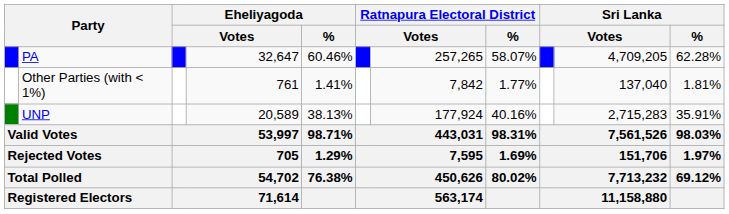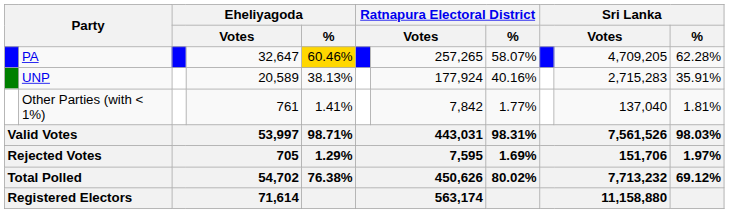 <table class="wikitable">
 <tr>
 <th colspan="2" width="144px"rowspan="2">Party</th>
 <th colspan="3" width="216px">Eheliyagoda</th>
 <th colspan="3" width="216px"><a href='#'>Ratnapura Electoral District</a></th>
 <th colspan="3" width="216px">Sri Lanka</th>
 </tr>
 <tr>
 <th colspan="2" width="144px">Votes</th>
 <th>%</th>
 <th colspan="2" width="144px">Votes</th>
 <th>%</th>
 <th colspan="2" width="144px">Votes</th>
 <th>%</th>
 </tr>
 <tr>
 <td style="background-color:blue;" width="10px"></td>
 <td style="text-align:left;"><a href='#'>PA</a></td>
 <td style="background-color:blue;" width="10px"></td>
 <td style="text-align:right;">32,647</td>
-<td style="text-align:right;">60.46%</td>
+<td style="background: gold; text-align:right;">60.46%</td>
 <td style="background-color:blue;" width="10px"></td>
 <td style="text-align:right;">257,265</td>
 <td style="text-align:right;">58.07%</td>
 <td style="background-color:blue;" width="10px"></td>
 <td style="text-align:right;">4,709,205</td>
 <td style="text-align:right;">62.28%</td>
+</tr>
+<tr>
+<td style="background-color:green;" width="10px"></td>
+<td style="text-align:left;"><a href='#'>UNP</a></td>
+<td style="background-color:white;" width="10px"></td>
+<td style="text-align:right;">20,589</td>
+<td style="text-align:right;">38.13%</td>
+<td style="background-color:white;" width="10px"></td>
+<td style="text-align:right;">177,924</td>
+<td style="text-align:right;">40.16%</td>
+<td style="background-color:white;" width="10px"></td>
+<td style="text-align:right;">2,715,283</td>
+<td style="text-align:right;">35.91%</td>
 </tr>
 <tr>
 <td style="background-color:white;" width="10px"></td>
 <td style="text-align:left;">Other Parties (with < 1%)</td>
 <td style="background-color:white;" width="10px"></td>
 <td style="text-align:right;">761</td>
 <td style="text-align:right;">1.41%</td>
 <td style="background-color:white;" width="10px"></td>
 <td style="text-align:right;">7,842</td>
 <td style="text-align:right;">1.77%</td>
 <td style="background-color:white;" width="10px"></td>
 <td style="text-align:right;">137,040</td>
 <td style="text-align:right;">1.81%</td>
-</tr>
-<tr>
-<td style="background-color:green;" width="10px"></td>
-<td style="text-align:left;"><a href='#'>UNP</a></td>
-<td style="background-color:white;" width="10px"></td>
-<td style="text-align:right;">20,589</td>
-<td style="text-align:right;">38.13%</td>
-<td style="background-color:white;" width="10px"></td>
-<td style="text-align:right;">177,924</td>
-<td style="text-align:right;">40.16%</td>
-<td style="background-color:white;" width="10px"></td>
-<td style="text-align:right;">2,715,283</td>
-<td style="text-align:right;">35.91%</td>
 </tr>
 <tr>
 <th colspan="2" width="144px"style="text-align:left;">Valid Votes</th>
 <th style="text-align:right;"colspan="2" width="144px">53,997</th>
 <th style="text-align:right;">98.71%</th>
 <th style="text-align:right;"colspan="2" width="144px">443,031</th>
 <th style="text-align:right;">98.31%</th>
 <th style="text-align:right;"colspan="2" width="144px">7,561,526</th>
 <th style="text-align:right;">98.03%</th>
 </tr>
 <tr>
 <th colspan="2" width="144px"style="text-align:left;">Rejected Votes</th>
 <th style="text-align:right;"colspan="2" width="144px">705</th>
 <th style="text-align:right;">1.29%</th>
 <th style="text-align:right;"colspan="2" width="144px">7,595</th>
 <th style="text-align:right;">1.69%</th>
 <th style="text-align:right;"colspan="2" width="144px">151,706</th>
 <th style="text-align:right;">1.97%</th>
 </tr>
 <tr>
 <th colspan="2" width="144px"style="text-align:left;">Total Polled</th>
 <th style="text-align:right;"colspan="2" width="144px">54,702</th>
 <th style="text-align:right;">76.38%</th>
 <th style="text-align:right;"colspan="2" width="144px">450,626</th>
 <th style="text-align:right;">80.02%</th>
 <th style="text-align:right;"colspan="2" width="144px">7,713,232</th>
 <th style="text-align:right;">69.12%</th>
 </tr>
 <tr>
 <th colspan="2" width="144px"style="text-align:left;">Registered Electors</th>
 <th style="text-align:right;"colspan="2" width="144px">71,614</th>
 <th></th>
 <th style="text-align:right;"colspan="2" width="144px">563,174</th>
 <th></th>
 <th style="text-align:right;"colspan="2" width="144px">11,158,880</th>
 <th></th>
 </tr>
 </table>
